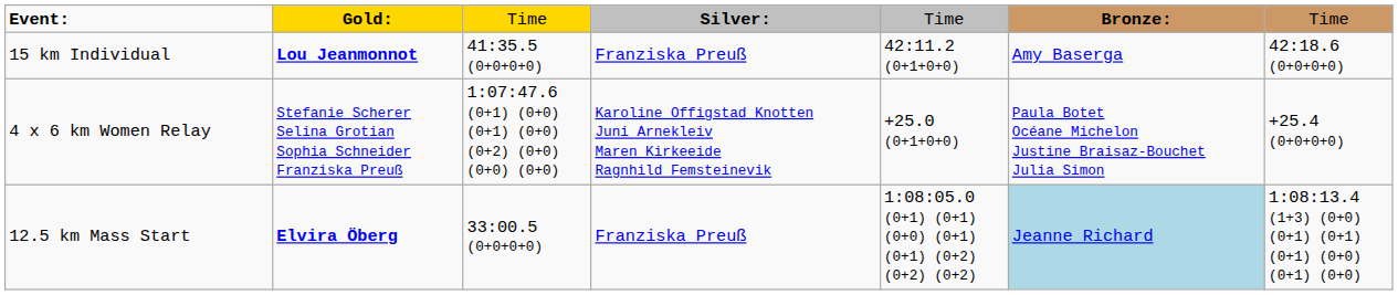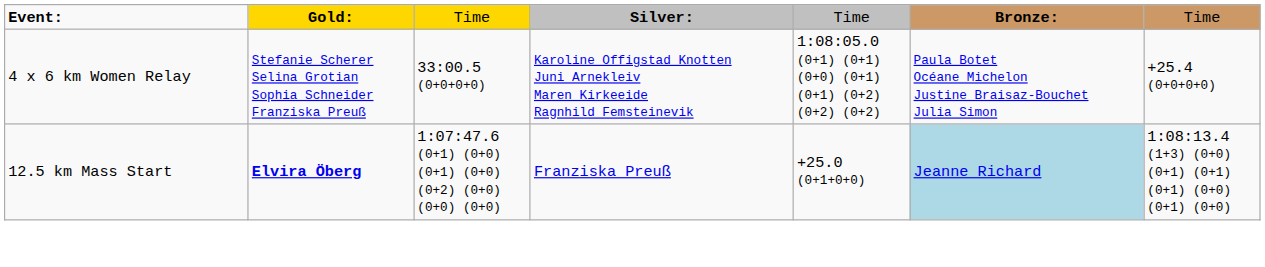 <table class="wikitable" width=85%>
 <tr>
 <td><strong>Event:</strong></td>
 <td style="text-align:center;background-color:gold;"><strong>Gold:</strong></td>
 <td style="text-align:center;background-color:gold;">Time</td>
 <td style="text-align:center;background-color:silver;"><strong>Silver:</strong></td>
 <td style="text-align:center;background-color:silver;">Time</td>
 <td style="text-align:center;background-color:#CC9966;"><strong>Bronze:</strong></td>
 <td style="text-align:center;background-color:#CC9966;">Time</td>
 </tr>
 <tr>
-<td>15 km Individual</td>
-<td><strong><a href='#'>Lou Jeanmonnot</a></strong><br><small></small></td>
-<td>41:35.5<br><small>(0+0+0+0)</small></td>
-<td><a href='#'>Franziska Preuß</a><br><small></small></td>
-<td>42:11.2<br><small>(0+1+0+0)</small></td>
-<td><a href='#'>Amy Baserga</a><br><small></small></td>
-<td>42:18.6<br><small>(0+0+0+0)</small></td>
-</tr>
-<tr>
 <td>4 x 6 km Women Relay</td>
 <td><strong></strong><br><small><a href='#'>Stefanie Scherer</a><br><a href='#'>Selina Grotian</a><br><a href='#'>Sophia Schneider</a><br><a href='#'>Franziska Preuß</a></small></td>
-<td>1:07:47.6<br><small>(0+1) (0+0)<br>(0+1) (0+0)<br>(0+2) (0+0)<br>(0+0) (0+0)</small></td>
+<td>33:00.5<br><small>(0+0+0+0)</small></td>
 <td><br><small><a href='#'>Karoline Offigstad Knotten</a><br><a href='#'>Juni Arnekleiv</a><br><a href='#'>Maren Kirkeeide</a><br><a href='#'>Ragnhild Femsteinevik</a></small></td>
-<td>+25.0<br><small>(0+1+0+0)</small></td>
+<td>1:08:05.0<br><small>(0+1) (0+1)<br>(0+0) (0+1)<br>(0+1) (0+2)<br>(0+2) (0+2)</small></td>
 <td><br><small><a href='#'>Paula Botet</a><br><a href='#'>Océane Michelon</a><br><a href='#'>Justine Braisaz-Bouchet</a><br><a href='#'>Julia Simon</a></small></td>
 <td>+25.4<br><small>(0+0+0+0)</small></td>
 </tr>
 <tr>
 <td>12.5 km Mass Start</td>
 <td><strong><a href='#'>Elvira Öberg</a></strong><br><small></small></td>
-<td>33:00.5<br><small>(0+0+0+0)</small></td>
+<td>1:07:47.6<br><small>(0+1) (0+0)<br>(0+1) (0+0)<br>(0+2) (0+0)<br>(0+0) (0+0)</small></td>
 <td><a href='#'>Franziska Preuß</a><br><small></small></td>
-<td>1:08:05.0<br><small>(0+1) (0+1)<br>(0+0) (0+1)<br>(0+1) (0+2)<br>(0+2) (0+2)</small></td>
+<td>+25.0<br><small>(0+1+0+0)</small></td>
 <td style="background: lightblue;"><a href='#'>Jeanne Richard</a><br><small></small></td>
 <td>1:08:13.4<br><small>(1+3) (0+0)<br>(0+1) (0+1)<br>(0+1) (0+0)<br>(0+1) (0+0)</small></td>
 </tr>
 </table>
